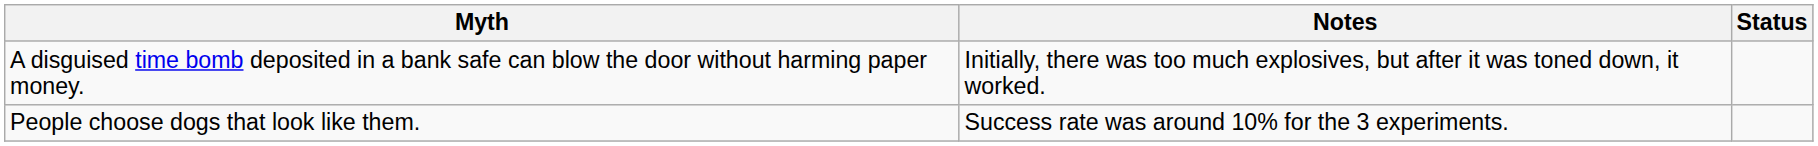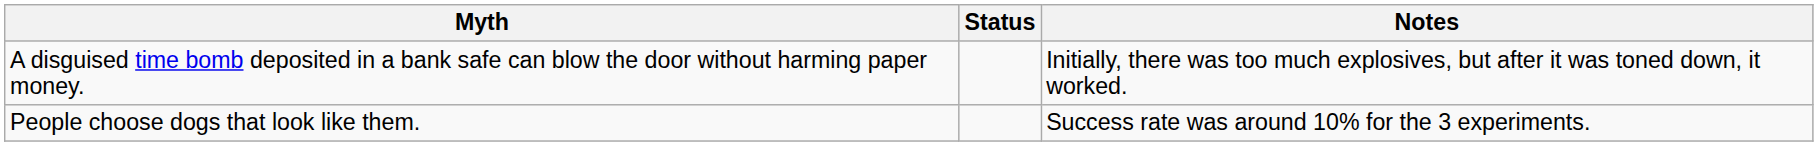 <table class="wikitable">
 <tr>
 <th>Myth</th>
+<th>Status</th>
 <th>Notes</th>
-<th>Status</th>
 </tr>
 <tr>
 <td>A disguised <a href='#'>time bomb</a> deposited in a bank safe can blow the door without harming paper money.</td>
+<td></td>
 <td>Initially, there was too much explosives, but after it was toned down, it worked.</td>
-<td></td>
 </tr>
 <tr>
 <td>People choose dogs that look like them.</td>
+<td></td>
 <td>Success rate was around 10% for the 3 experiments.</td>
-<td></td>
 </tr>
 </table>
